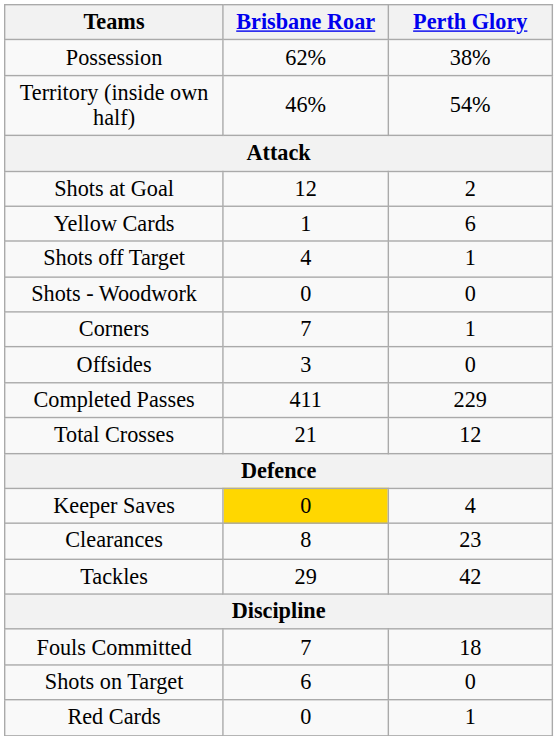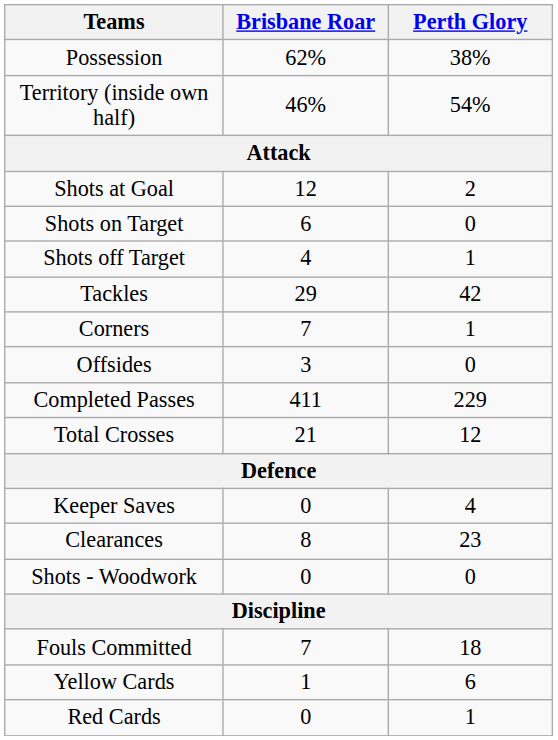 <table class="wikitable" style="text-align: center">
 <tr>
 <th width=150>Teams</th>
 <th width=111><a href='#'>Brisbane Roar</a></th>
 <th width=111><a href='#'>Perth Glory</a></th>
 </tr>
 <tr>
 <td>Possession</td>
 <td>62%</td>
 <td>38%</td>
 </tr>
 <tr>
 <td>Territory (inside own half)</td>
 <td>46%</td>
 <td>54%</td>
 </tr>
 <tr>
 <th colspan=3>Attack</th>
 </tr>
 <tr>
 <td>Shots at Goal</td>
 <td>12</td>
 <td>2</td>
 </tr>
 <tr>
-<td>Yellow Cards</td>
-<td>1</td>
+<td>Shots on Target</td>
 <td>6</td>
+<td>0</td>
 </tr>
 <tr>
 <td>Shots off Target</td>
 <td>4</td>
 <td>1</td>
 </tr>
 <tr>
-<td>Shots - Woodwork</td>
-<td>0</td>
-<td>0</td>
+<td>Tackles</td>
+<td>29</td>
+<td>42</td>
 </tr>
 <tr>
 <td>Corners</td>
 <td>7</td>
 <td>1</td>
 </tr>
 <tr>
 <td>Offsides</td>
 <td>3</td>
 <td>0</td>
 </tr>
 <tr>
 <td>Completed Passes</td>
 <td>411</td>
 <td>229</td>
 </tr>
 <tr>
 <td>Total Crosses</td>
 <td>21</td>
 <td>12</td>
 </tr>
 <tr>
 <th colspan=3>Defence</th>
 </tr>
 <tr>
 <td>Keeper Saves</td>
-<td style="background: gold;">0</td>
+<td>0</td>
 <td>4</td>
 </tr>
 <tr>
 <td>Clearances</td>
 <td>8</td>
 <td>23</td>
 </tr>
 <tr>
-<td>Tackles</td>
-<td>29</td>
-<td>42</td>
+<td>Shots - Woodwork</td>
+<td>0</td>
+<td>0</td>
 </tr>
 <tr>
 <th colspan=3>Discipline</th>
 </tr>
 <tr>
 <td>Fouls Committed</td>
 <td>7</td>
 <td>18</td>
 </tr>
 <tr>
-<td>Shots on Target</td>
+<td>Yellow Cards</td>
+<td>1</td>
 <td>6</td>
-<td>0</td>
 </tr>
 <tr>
 <td>Red Cards</td>
 <td>0</td>
 <td>1</td>
 </tr>
 </table>
